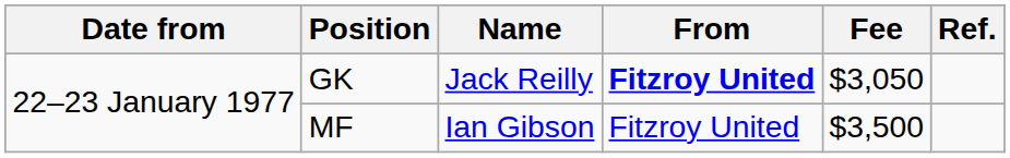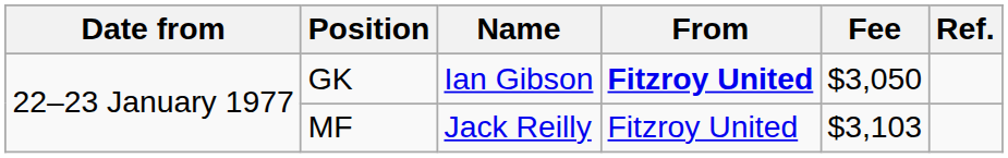 <table class="wikitable">
 <tr>
 <th>Date from</th>
 <th>Position</th>
 <th>Name</th>
 <th>From</th>
 <th>Fee</th>
 <th>Ref.</th>
 </tr>
 <tr>
 <td rowspan="2">22–23 January 1977</td>
 <td>GK</td>
-<td><a href='#'>Jack Reilly</a></td>
+<td> <a href='#'>Ian Gibson</a></td>
 <td><strong><a href='#'>Fitzroy United</a></strong></td>
 <td>$3,050</td>
 <td></td>
 </tr>
 <tr>
 <td>MF</td>
-<td> <a href='#'>Ian Gibson</a></td>
+<td><a href='#'>Jack Reilly</a></td>
 <td><a href='#'>Fitzroy United</a></td>
-<td>$3,500</td>
+<td>$3,103</td>
 <td></td>
 </tr>
 </table>
